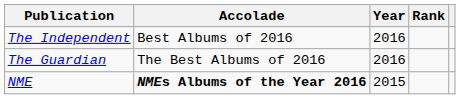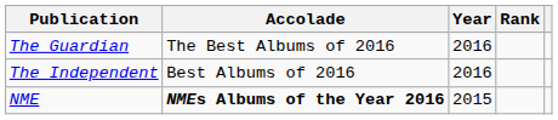 <table class="sortable wikitable">
 <tr>
 <th>Publication</th>
 <th>Accolade</th>
 <th>Year</th>
 <th>Rank</th>
 <th class="unsortable"></th>
 </tr>
 <tr>
-<td><em><a href='#'>The Independent</a></em></td>
-<td>Best Albums of 2016</td>
+<td><em><a href='#'>The Guardian</a></em></td>
+<td>The Best Albums of 2016</td>
 <td>2016</td>
 <td></td>
 <td></td>
 </tr>
 <tr>
-<td><em><a href='#'>The Guardian</a></em></td>
-<td>The Best Albums of 2016</td>
+<td><em><a href='#'>The Independent</a></em></td>
+<td>Best Albums of 2016</td>
 <td>2016</td>
 <td></td>
 <td></td>
 </tr>
 <tr>
 <td><em><a href='#'>NME</a></em></td>
 <td><strong><em>NME</em>s Albums of the Year 2016</strong></td>
 <td>2015</td>
 <td></td>
 <td></td>
 </tr>
 </table>
